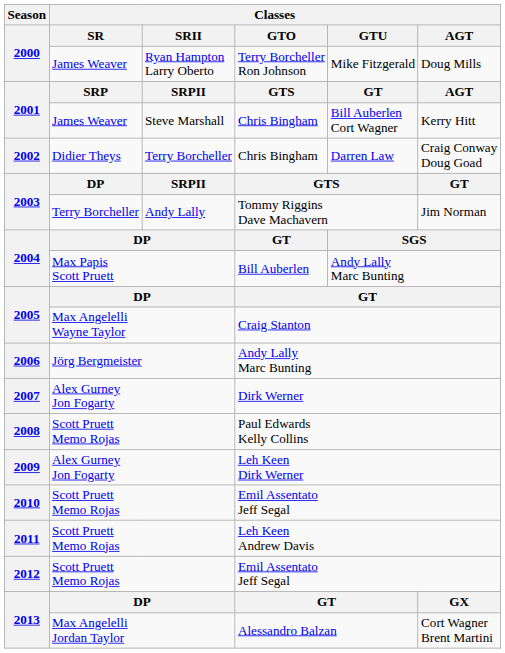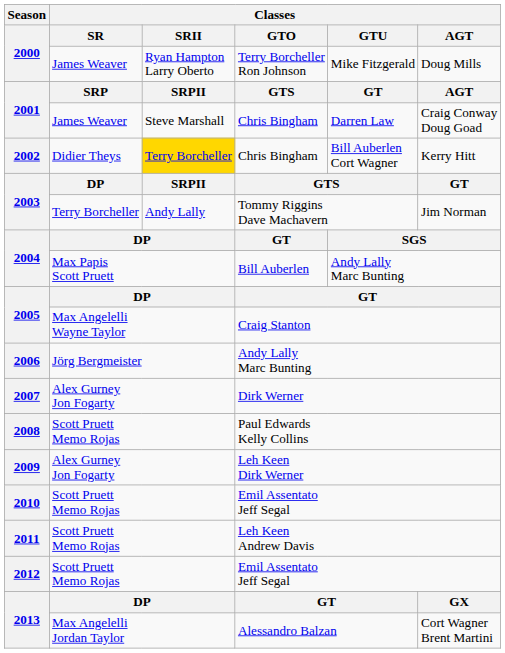 <table class="wikitable">
 <tr>
 <th>Season</th>
 <th colspan=5>Classes</th>
 </tr>
 <tr>
 <th rowspan=2><a href='#'>2000</a></th>
 <th>SR</th>
 <th>SRII</th>
 <th>GTO</th>
 <th>GTU</th>
 <th>AGT</th>
 </tr>
 <tr>
 <td> <a href='#'>James Weaver</a></td>
 <td> <a href='#'>Ryan Hampton</a><br> Larry Oberto</td>
 <td> <a href='#'>Terry Borcheller</a><br> Ron Johnson</td>
 <td> Mike Fitzgerald</td>
 <td> Doug Mills</td>
 </tr>
 <tr>
 <th rowspan=2><a href='#'>2001</a></th>
 <th>SRP</th>
 <th>SRPII</th>
 <th>GTS</th>
 <th>GT</th>
 <th>AGT</th>
 </tr>
 <tr>
 <td> <a href='#'>James Weaver</a></td>
 <td> Steve Marshall</td>
 <td> <a href='#'>Chris Bingham</a></td>
-<td> <a href='#'>Bill Auberlen</a><br> Cort Wagner</td>
-<td> Kerry Hitt</td>
+<td> <a href='#'>Darren Law</a></td>
+<td> Craig Conway <br> Doug Goad</td>
 </tr>
 <tr>
 <th><a href='#'>2002</a></th>
 <td> <a href='#'>Didier Theys</a></td>
-<td> <a href='#'>Terry Borcheller</a></td>
+<td style="background: gold;"> <a href='#'>Terry Borcheller</a></td>
 <td> Chris Bingham</td>
-<td> <a href='#'>Darren Law</a></td>
-<td> Craig Conway <br> Doug Goad</td>
+<td> <a href='#'>Bill Auberlen</a><br> Cort Wagner</td>
+<td> Kerry Hitt</td>
 </tr>
 <tr>
 <th rowspan=2><a href='#'>2003</a></th>
 <th>DP</th>
 <th>SRPII</th>
 <th colspan=2>GTS</th>
 <th>GT</th>
 </tr>
 <tr>
 <td> <a href='#'>Terry Borcheller</a></td>
 <td> <a href='#'>Andy Lally</a></td>
 <td colspan=2> Tommy Riggins<br> Dave Machavern</td>
 <td> Jim Norman</td>
 </tr>
 <tr>
 <th rowspan=2><a href='#'>2004</a></th>
 <th colspan=2>DP</th>
 <th>GT</th>
 <th colspan=2>SGS</th>
 </tr>
 <tr>
 <td colspan=2> <a href='#'>Max Papis</a><br> <a href='#'>Scott Pruett</a></td>
 <td> <a href='#'>Bill Auberlen</a></td>
 <td colspan=2> <a href='#'>Andy Lally</a><br> Marc Bunting</td>
 </tr>
 <tr>
 <th rowspan=2><a href='#'>2005</a></th>
 <th colspan=2>DP</th>
 <th colspan=3>GT</th>
 </tr>
 <tr>
 <td colspan=2> <a href='#'>Max Angelelli</a><br> <a href='#'>Wayne Taylor</a></td>
 <td colspan=3> <a href='#'>Craig Stanton</a></td>
 </tr>
 <tr>
 <th><a href='#'>2006</a></th>
 <td colspan=2> <a href='#'>Jörg Bergmeister</a></td>
 <td colspan=3> <a href='#'>Andy Lally</a><br> Marc Bunting</td>
 </tr>
 <tr>
 <th><a href='#'>2007</a></th>
 <td colspan=2> <a href='#'>Alex Gurney</a><br> <a href='#'>Jon Fogarty</a></td>
 <td colspan=3> <a href='#'>Dirk Werner</a></td>
 </tr>
 <tr>
 <th><a href='#'>2008</a></th>
 <td colspan=2> <a href='#'>Scott Pruett</a><br> <a href='#'>Memo Rojas</a></td>
 <td colspan=3> Paul Edwards<br> Kelly Collins</td>
 </tr>
 <tr>
 <th><a href='#'>2009</a></th>
 <td colspan=2> <a href='#'>Alex Gurney</a><br> <a href='#'>Jon Fogarty</a></td>
 <td colspan=3> <a href='#'>Leh Keen</a><br> <a href='#'>Dirk Werner</a></td>
 </tr>
 <tr>
 <th><a href='#'>2010</a></th>
 <td colspan=2> <a href='#'>Scott Pruett</a><br> <a href='#'>Memo Rojas</a></td>
 <td colspan=3> <a href='#'>Emil Assentato</a><br> Jeff Segal</td>
 </tr>
 <tr>
 <th><a href='#'>2011</a></th>
 <td colspan=2> <a href='#'>Scott Pruett</a><br> <a href='#'>Memo Rojas</a></td>
 <td colspan=3> <a href='#'>Leh Keen</a><br> Andrew Davis</td>
 </tr>
 <tr>
 <th><a href='#'>2012</a></th>
 <td colspan=2> <a href='#'>Scott Pruett</a><br> <a href='#'>Memo Rojas</a></td>
 <td colspan=3> <a href='#'>Emil Assentato</a><br> Jeff Segal</td>
 </tr>
 <tr>
 <th rowspan=2><a href='#'>2013</a></th>
 <th colspan=2>DP</th>
 <th colspan=2>GT</th>
 <th>GX</th>
 </tr>
 <tr>
 <td colspan=2> <a href='#'>Max Angelelli</a><br> <a href='#'>Jordan Taylor</a></td>
 <td colspan=2> <a href='#'>Alessandro Balzan</a></td>
 <td> Cort Wagner<br> Brent Martini</td>
 </tr>
 </table>
